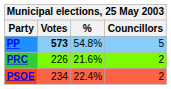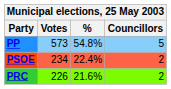 <table class="wikitable">
 <tr>
 <th colspan=4>Municipal elections, 25 May 2003</th>
 </tr>
 <tr>
 <th>Party</th>
 <th align="right">Votes</th>
 <th align="right">%</th>
 <th align="right">Councillors</th>
 </tr>
 <tr>
 <td bgcolor="#1E90FF"><strong><a href='#'>PP</a></strong></td>
-<td bgcolor="#87CEFA" align="right"><strong>573</strong></td>
+<td bgcolor="#87CEFA" align="right">573</td>
 <td bgcolor="#87CEFA" align="right">54.8%</td>
 <td bgcolor="#87CEFA" align="right">5</td>
+</tr>
+<tr>
+<td bgcolor="#FF4500"><strong><a href='#'>PSOE</a></strong></td>
+<td bgcolor="#FF6347" align="right">234</td>
+<td bgcolor="#FF6347" align="right">22.4%</td>
+<td bgcolor="#FF6347" align="right">2</td>
 </tr>
 <tr>
 <td bgcolor="#32CD32"><strong><a href='#'>PRC</a></strong></td>
 <td bgcolor="#7CFC00" align="right">226</td>
 <td bgcolor="#7CFC00" align="right">21.6%</td>
 <td bgcolor="#7CFC00" align="right">2</td>
 </tr>
-<tr>
-<td bgcolor="#FF4500"><strong><a href='#'>PSOE</a></strong></td>
-<td bgcolor="#FF6347" align="right">234</td>
-<td bgcolor="#FF6347" align="right">22.4%</td>
-<td bgcolor="#FF6347" align="right">2</td>
-</tr>
 </table>
